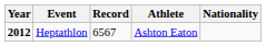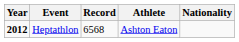 <table class="wikitable">
 <tr>
 <th>Year</th>
 <th>Event</th>
 <th>Record</th>
 <th>Athlete</th>
 <th>Nationality</th>
 </tr>
 <tr>
 <td><strong>2012</strong></td>
 <td><a href='#'>Heptathlon</a></td>
-<td>6567</td>
+<td>6568</td>
 <td><a href='#'>Ashton Eaton</a></td>
 <td></td>
 </tr>
 </table>
